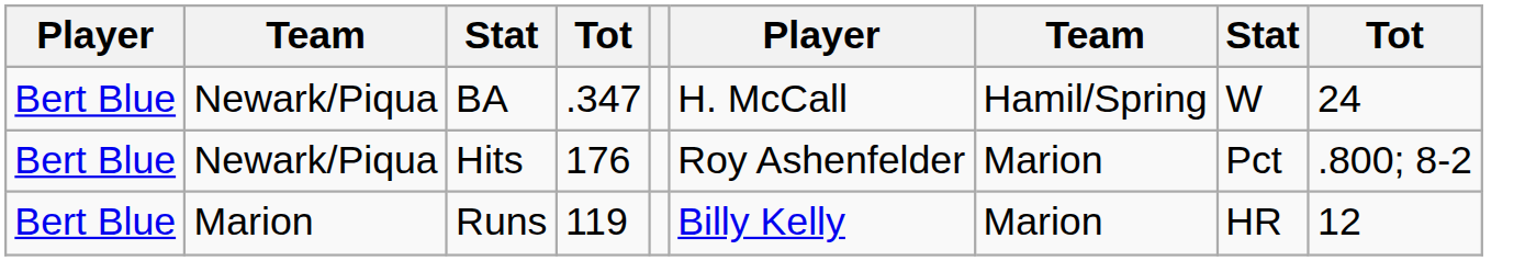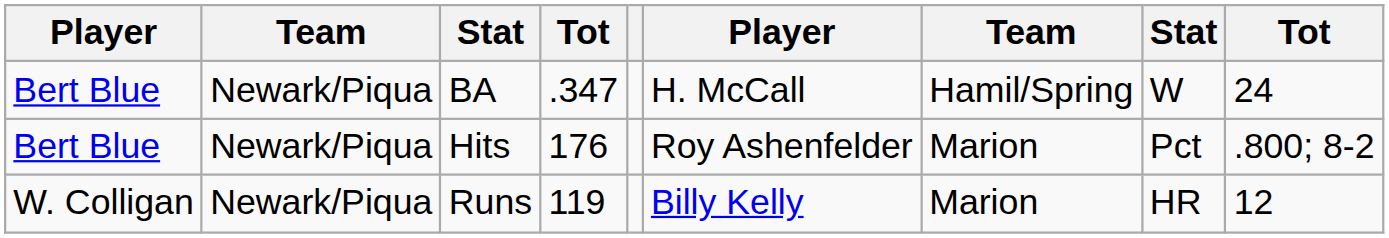 <table class="wikitable">
 <tr>
 <th>Player</th>
 <th>Team</th>
 <th>Stat</th>
 <th>Tot</th>
 <th></th>
 <th>Player</th>
 <th>Team</th>
 <th>Stat</th>
 <th>Tot</th>
 </tr>
 <tr>
 <td><a href='#'>Bert Blue</a></td>
 <td>Newark/Piqua</td>
 <td>BA</td>
 <td>.347</td>
 <td></td>
 <td>H. McCall</td>
 <td>Hamil/Spring</td>
 <td>W</td>
 <td>24</td>
 </tr>
 <tr>
 <td><a href='#'>Bert Blue</a></td>
 <td>Newark/Piqua</td>
 <td>Hits</td>
 <td>176</td>
 <td></td>
 <td>Roy Ashenfelder</td>
 <td>Marion</td>
 <td>Pct</td>
 <td>.800; 8-2</td>
 </tr>
 <tr>
-<td><a href='#'>Bert Blue</a></td>
-<td>Marion</td>
+<td>W. Colligan</td>
+<td>Newark/Piqua</td>
 <td>Runs</td>
 <td>119</td>
 <td></td>
 <td><a href='#'>Billy Kelly</a></td>
 <td>Marion</td>
 <td>HR</td>
 <td>12</td>
 </tr>
 </table>
